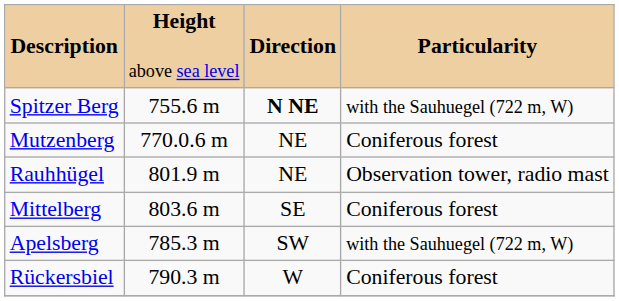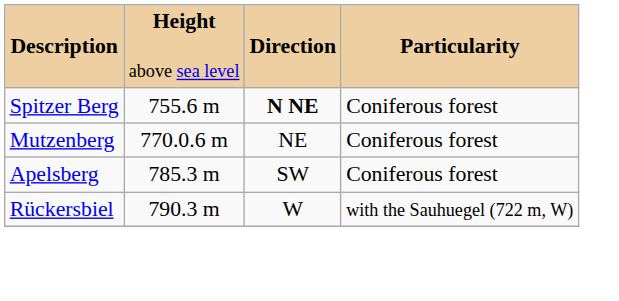 <table class="wikitable">
 <tr bgcolor="#EECFA1" align="center">
 <td><strong>Description</strong></td>
 <td><strong>Height</strong> <br><br><small> above <a href='#'>sea level</a> </small></td>
 <td><strong>Direction</strong></td>
 <td><strong>Particularity</strong></td>
 </tr>
 <tr>
 <td><a href='#'>Spitzer Berg</a></td>
 <td align="center">755.6 m</td>
 <td align="center"><strong>N NE</strong></td>
-<td><small> with the Sauhuegel (722 m, W) </small></td>
+<td>Coniferous forest</td>
 </tr>
 <tr>
 <td><a href='#'>Mutzenberg</a></td>
 <td align="center">770.0.6 m</td>
 <td align="center">NE</td>
 <td>Coniferous forest</td>
 </tr>
 <tr>
-<td><a href='#'>Rauhhügel</a></td>
-<td align="center">801.9 m</td>
-<td align="center">NE</td>
-<td align="center">Observation tower, radio mast</td>
-</tr>
-<tr>
-<td><a href='#'>Mittelberg</a></td>
-<td align="center">803.6 m</td>
-<td align="center">SE</td>
-<td>Coniferous forest</td>
-</tr>
-<tr>
 <td><a href='#'>Apelsberg</a></td>
 <td align="center">785.3 m</td>
 <td align="center">SW</td>
-<td><small> with the Sauhuegel (722 m, W) </small></td>
+<td>Coniferous forest</td>
 </tr>
 <tr>
 <td><a href='#'>Rückersbiel</a></td>
 <td align="center">790.3 m</td>
 <td align="center">W</td>
-<td>Coniferous forest</td>
+<td><small> with the Sauhuegel (722 m, W) </small></td>
 </tr>
 <tr>
 </tr>
 </table>
